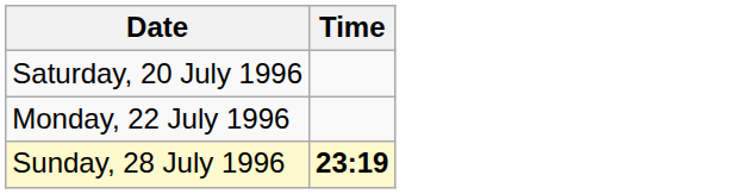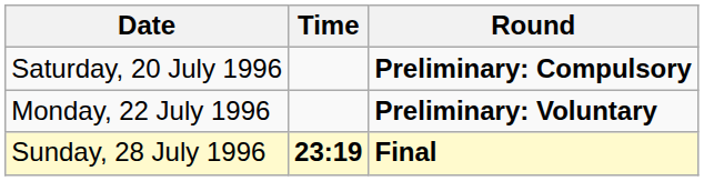 <table class="wikitable">
 <tr>
 <th>Date</th>
 <th>Time</th>
+<th>Round</th>
 </tr>
 <tr>
 <td>Saturday, 20 July 1996</td>
 <td></td>
+<td><strong>Preliminary: Compulsory</strong></td>
 </tr>
 <tr>
 <td>Monday, 22 July 1996</td>
 <td></td>
+<td><strong>Preliminary: Voluntary</strong></td>
 </tr>
 <tr style=background:lemonchiffon>
 <td>Sunday, 28 July 1996</td>
 <td><strong>23:19</strong></td>
+<td><strong>Final</strong></td>
 </tr>
 </table>
